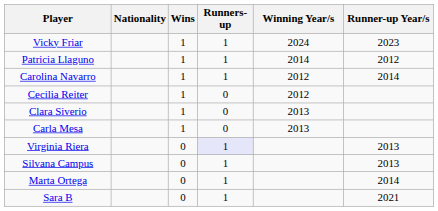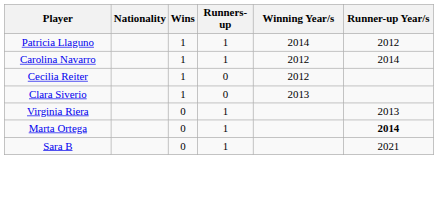 <table class="wikitable sortable">
 <tr>
 <th width=150>Player</th>
 <th width=50>Nationality</th>
 <th width=35>Wins</th>
 <th width=75>Runners-up</th>
 <th width=125>Winning Year/s</th>
 <th width=125>Runner-up Year/s</th>
-</tr>
-<tr>
-<td align="center"><a href='#'>Vicky Friar</a></td>
-<td align="center"></td>
-<td align="center">1</td>
-<td align="center">1</td>
-<td align="center">2024</td>
-<td align="center">2023</td>
 </tr>
 <tr>
 <td align="center"><a href='#'>Patricia Llaguno</a></td>
 <td align="center"></td>
 <td align="center">1</td>
 <td align="center">1</td>
 <td align="center">2014</td>
 <td align="center">2012</td>
 </tr>
 <tr>
 <td align="center"><a href='#'>Carolina Navarro</a></td>
 <td align="center"></td>
 <td align="center">1</td>
 <td align="center">1</td>
 <td align="center">2012</td>
 <td align="center">2014</td>
 </tr>
 <tr>
 <td align="center"><a href='#'>Cecilia Reiter</a></td>
 <td align="center"></td>
 <td align="center">1</td>
 <td align="center">0</td>
 <td align="center">2012</td>
 <td></td>
 </tr>
 <tr>
 <td align="center"><a href='#'>Clara Siverio</a></td>
 <td align="center"></td>
 <td align="center">1</td>
 <td align="center">0</td>
 <td align="center">2013</td>
 <td></td>
 </tr>
 <tr>
-<td align="center"><a href='#'>Carla Mesa</a></td>
-<td align="center"></td>
-<td align="center">1</td>
-<td align="center">0</td>
-<td align="center">2013</td>
-<td></td>
-</tr>
-<tr>
 <td align="center"><a href='#'>Virginia Riera</a></td>
-<td align="center"></td>
-<td align="center">0</td>
-<td align="center" style="background: lavender;">1</td>
-<td align="center"></td>
-<td align="center">2013</td>
-</tr>
-<tr>
-<td align="center"><a href='#'>Silvana Campus</a></td>
 <td align="center"></td>
 <td align="center">0</td>
 <td align="center">1</td>
 <td align="center"></td>
 <td align="center">2013</td>
 </tr>
 <tr>
 <td align="center"><a href='#'>Marta Ortega</a></td>
 <td align="center"></td>
 <td align="center">0</td>
 <td align="center">1</td>
 <td align="center"></td>
-<td align="center">2014</td>
+<td align="center"><strong>2014</strong></td>
 </tr>
 <tr>
 <td align="center"><a href='#'>Sara B</a></td>
 <td align="center"></td>
 <td align="center">0</td>
 <td align="center">1</td>
 <td align="center"></td>
 <td align="center">2021</td>
 </tr>
 </table>
